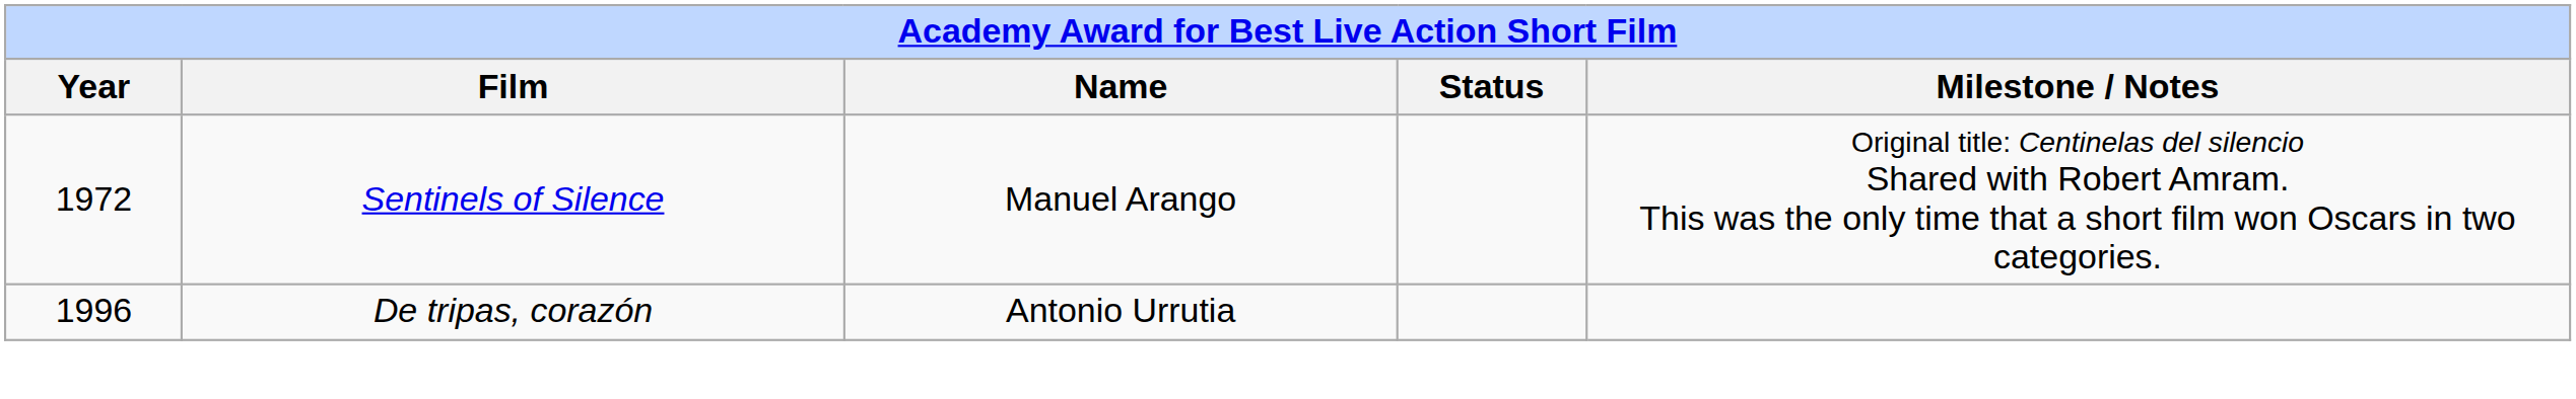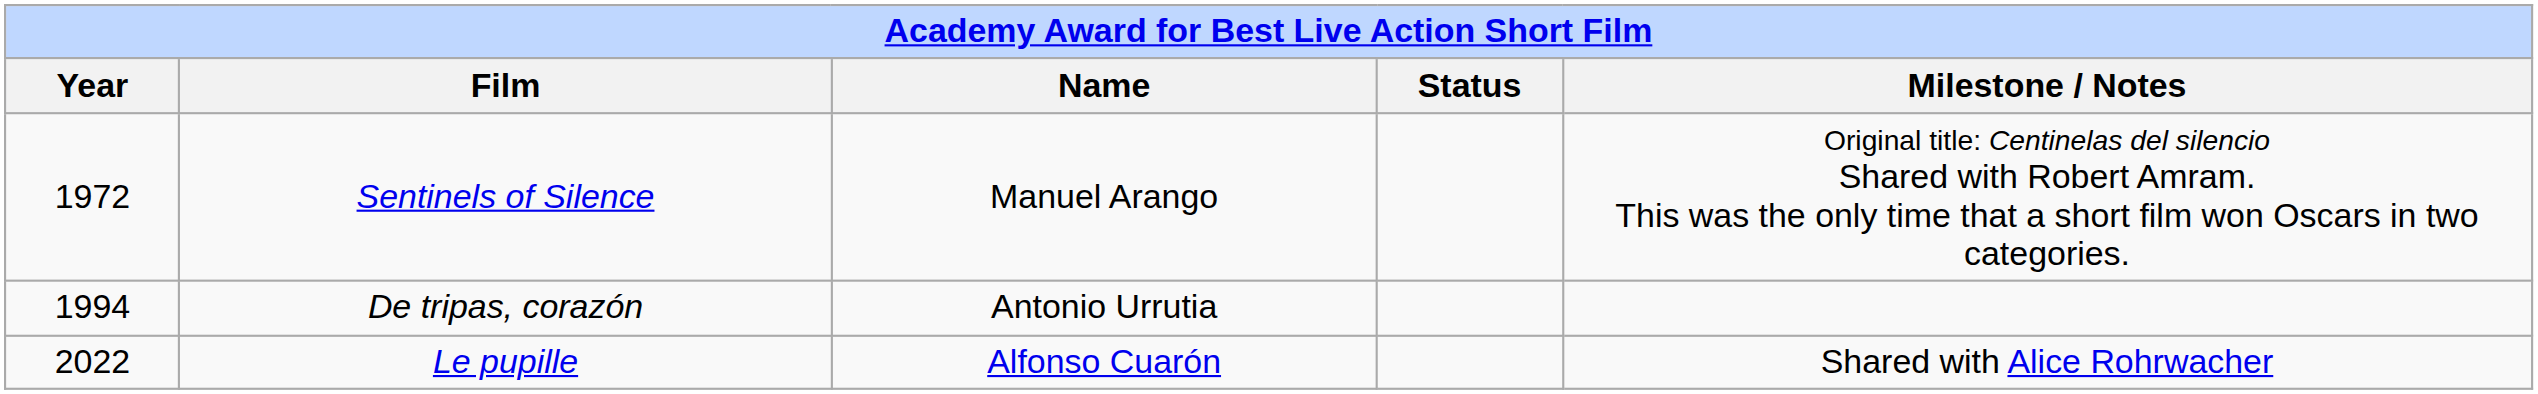 <table class="wikitable" style="text-align: center">
 <tr ---- bgcolor="#bfd7ff">
 <td colspan=5 align=center><strong><a href='#'>Academy Award for Best Live Action Short Film</a></strong></td>
 </tr>
 <tr ---- bgcolor="#ebf5ff">
 <th width="75">Year</th>
 <th width="300">Film</th>
 <th width="250">Name</th>
 <th width="80">Status</th>
 <th width="450">Milestone / Notes</th>
 </tr>
 <tr>
 <td>1972</td>
 <td><em><a href='#'>Sentinels of Silence</a></em></td>
 <td>Manuel Arango</td>
 <td></td>
 <td><small>Original title: <em>Centinelas del silencio</em></small><br>Shared with Robert Amram.<br>This was the only time that a short film won Oscars in two categories.</td>
 </tr>
 <tr>
-<td>1996</td>
+<td>1994</td>
 <td><em>De tripas, corazón</em></td>
 <td>Antonio Urrutia</td>
 <td></td>
 <td></td>
 </tr>
+<tr>
+<td>2022</td>
+<td><em><a href='#'>Le pupille</a></em></td>
+<td><a href='#'>Alfonso Cuarón</a></td>
+<td></td>
+<td>Shared with <a href='#'>Alice Rohrwacher</a></td>
+</tr>
 </table>
